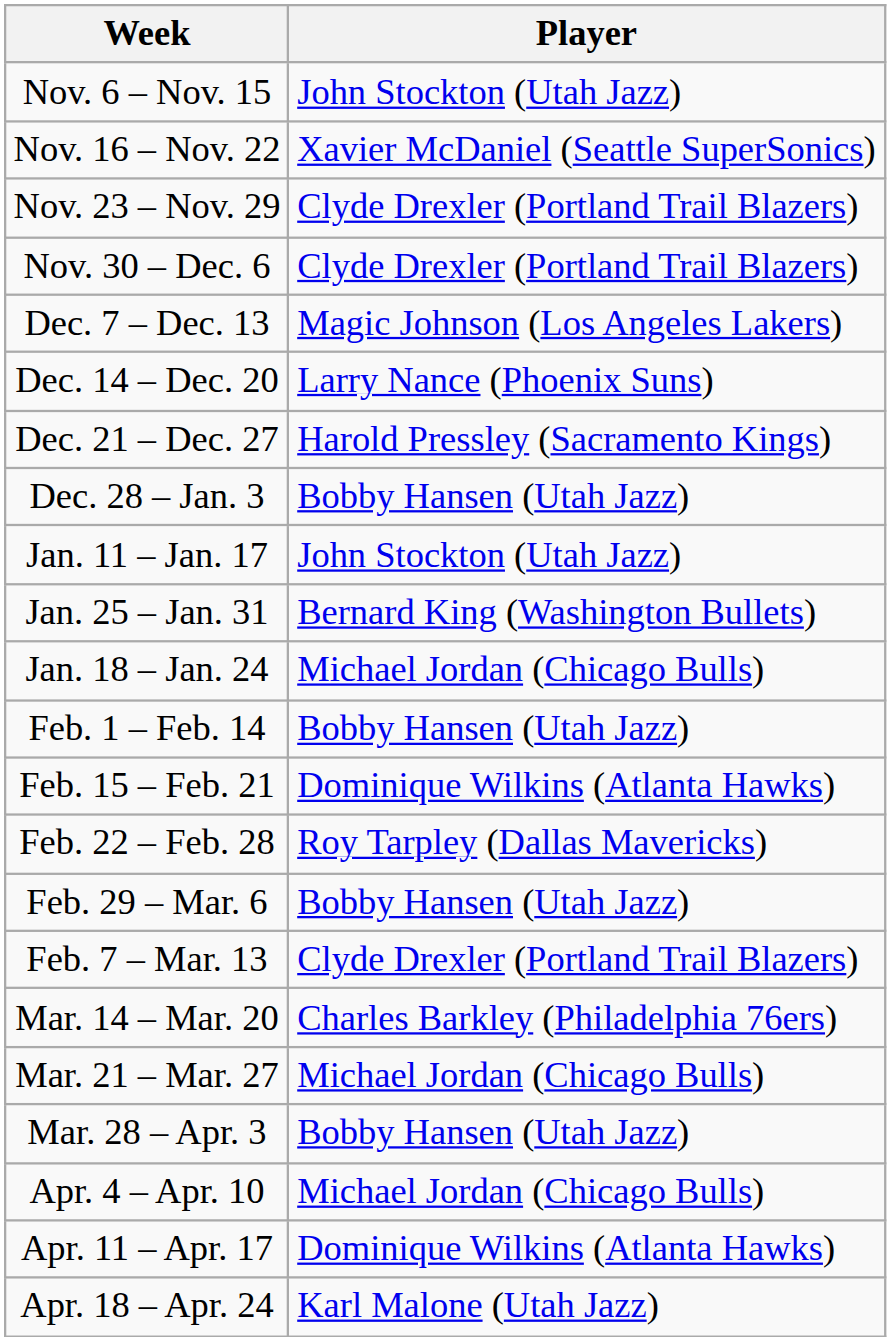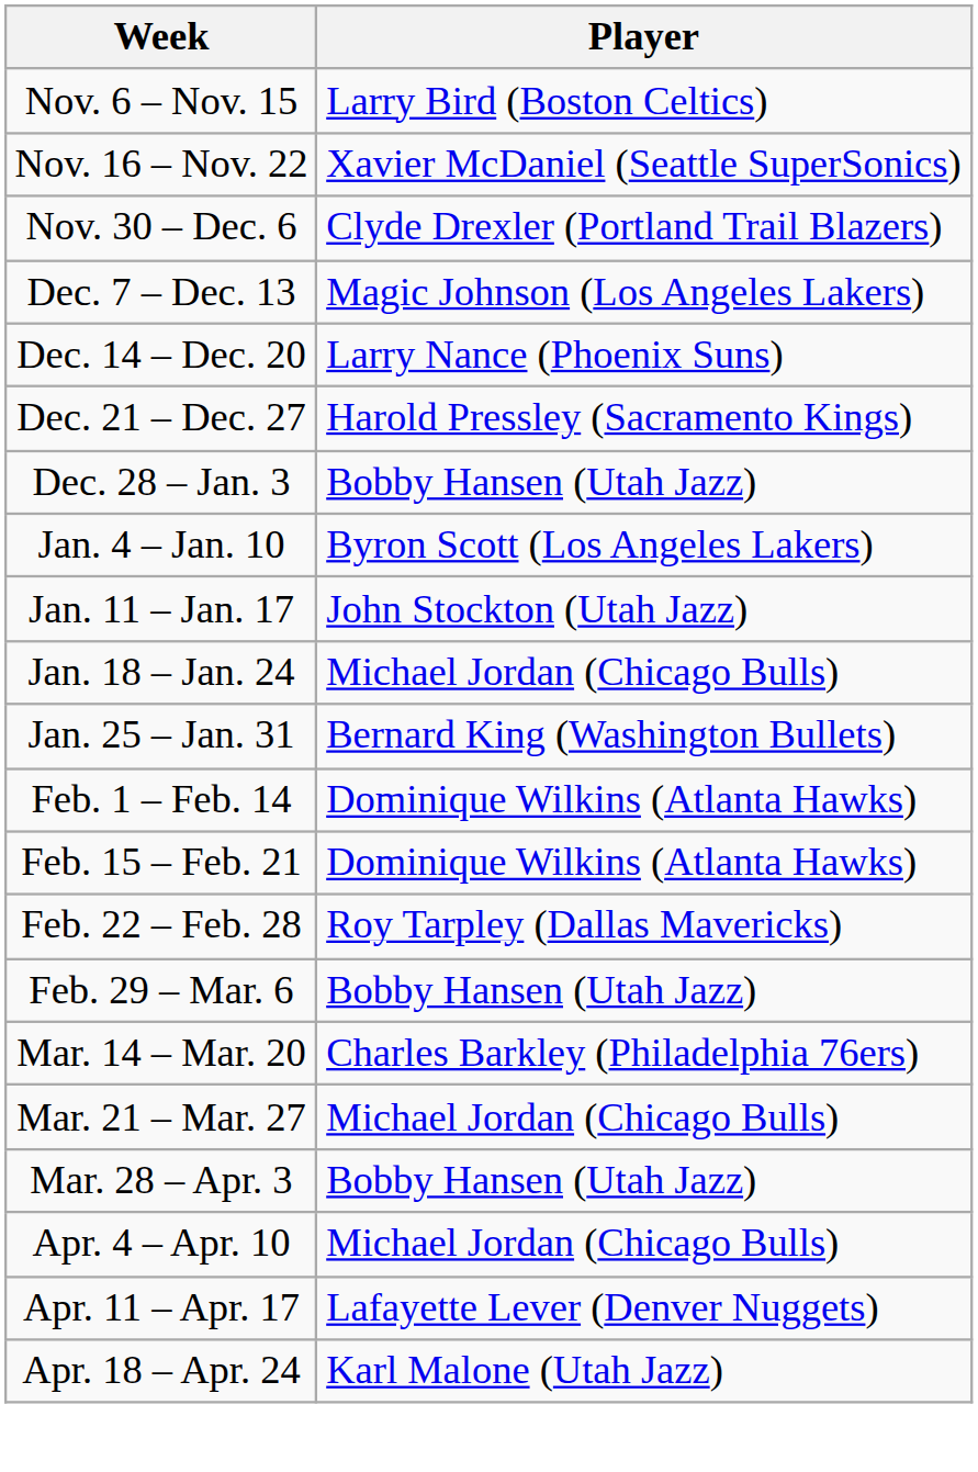 <table class="wikitable">
 <tr>
 <th>Week</th>
 <th>Player</th>
 </tr>
 <tr>
 <td align=center>Nov. 6 – Nov. 15</td>
-<td><a href='#'>John Stockton</a> (<a href='#'>Utah Jazz</a>)</td>
+<td><a href='#'>Larry Bird</a> (<a href='#'>Boston Celtics</a>)</td>
 </tr>
 <tr>
 <td align=center>Nov. 16 – Nov. 22</td>
 <td><a href='#'>Xavier McDaniel</a> (<a href='#'>Seattle SuperSonics</a>)</td>
-</tr>
-<tr>
-<td align=center>Nov. 23 – Nov. 29</td>
-<td><a href='#'>Clyde Drexler</a> (<a href='#'>Portland Trail Blazers</a>)</td>
 </tr>
 <tr>
 <td align=center>Nov. 30 – Dec. 6</td>
 <td><a href='#'>Clyde Drexler</a> (<a href='#'>Portland Trail Blazers</a>)</td>
 </tr>
 <tr>
 <td align=center>Dec. 7 – Dec. 13</td>
 <td><a href='#'>Magic Johnson</a> (<a href='#'>Los Angeles Lakers</a>)</td>
 </tr>
 <tr>
 <td align=center>Dec. 14 – Dec. 20</td>
 <td><a href='#'>Larry Nance</a> (<a href='#'>Phoenix Suns</a>)</td>
 </tr>
 <tr>
 <td align=center>Dec. 21 – Dec. 27</td>
 <td><a href='#'>Harold Pressley</a> (<a href='#'>Sacramento Kings</a>)</td>
 </tr>
 <tr>
 <td align=center>Dec. 28 – Jan. 3</td>
 <td><a href='#'>Bobby Hansen</a> (<a href='#'>Utah Jazz</a>)</td>
 </tr>
 <tr>
+<td align=center>Jan. 4 – Jan. 10</td>
+<td><a href='#'>Byron Scott</a> (<a href='#'>Los Angeles Lakers</a>)</td>
+</tr>
+<tr>
 <td align=center>Jan. 11 – Jan. 17</td>
 <td><a href='#'>John Stockton</a> (<a href='#'>Utah Jazz</a>)</td>
+</tr>
+<tr>
+<td align=center>Jan. 18 – Jan. 24</td>
+<td><a href='#'>Michael Jordan</a> (<a href='#'>Chicago Bulls</a>)</td>
 </tr>
 <tr>
 <td align=center>Jan. 25 – Jan. 31</td>
 <td><a href='#'>Bernard King</a> (<a href='#'>Washington Bullets</a>)</td>
 </tr>
 <tr>
-<td align=center>Jan. 18 – Jan. 24</td>
-<td><a href='#'>Michael Jordan</a> (<a href='#'>Chicago Bulls</a>)</td>
-</tr>
-<tr>
 <td align=center>Feb. 1 – Feb. 14</td>
-<td><a href='#'>Bobby Hansen</a> (<a href='#'>Utah Jazz</a>)</td>
+<td><a href='#'>Dominique Wilkins</a> (<a href='#'>Atlanta Hawks</a>)</td>
 </tr>
 <tr>
 <td align=center>Feb. 15 – Feb. 21</td>
 <td><a href='#'>Dominique Wilkins</a> (<a href='#'>Atlanta Hawks</a>)</td>
 </tr>
 <tr>
 <td align=center>Feb. 22 – Feb. 28</td>
 <td><a href='#'>Roy Tarpley</a> (<a href='#'>Dallas Mavericks</a>)</td>
 </tr>
 <tr>
 <td align=center>Feb. 29 – Mar. 6</td>
 <td><a href='#'>Bobby Hansen</a> (<a href='#'>Utah Jazz</a>)</td>
-</tr>
-<tr>
-<td align=center>Feb. 7 – Mar. 13</td>
-<td><a href='#'>Clyde Drexler</a> (<a href='#'>Portland Trail Blazers</a>)</td>
 </tr>
 <tr>
 <td align=center>Mar. 14 – Mar. 20</td>
 <td><a href='#'>Charles Barkley</a> (<a href='#'>Philadelphia 76ers</a>)</td>
 </tr>
 <tr>
 <td align=center>Mar. 21 – Mar. 27</td>
 <td><a href='#'>Michael Jordan</a> (<a href='#'>Chicago Bulls</a>)</td>
 </tr>
 <tr>
 <td align=center>Mar. 28 – Apr. 3</td>
 <td><a href='#'>Bobby Hansen</a> (<a href='#'>Utah Jazz</a>)</td>
 </tr>
 <tr>
 <td align=center>Apr. 4 – Apr. 10</td>
 <td><a href='#'>Michael Jordan</a> (<a href='#'>Chicago Bulls</a>)</td>
 </tr>
 <tr>
 <td align=center>Apr. 11 – Apr. 17</td>
-<td><a href='#'>Dominique Wilkins</a> (<a href='#'>Atlanta Hawks</a>)</td>
+<td><a href='#'>Lafayette Lever</a> (<a href='#'>Denver Nuggets</a>)</td>
 </tr>
 <tr>
 <td align=center>Apr. 18 – Apr. 24</td>
 <td><a href='#'>Karl Malone</a> (<a href='#'>Utah Jazz</a>)</td>
 </tr>
 </table>
